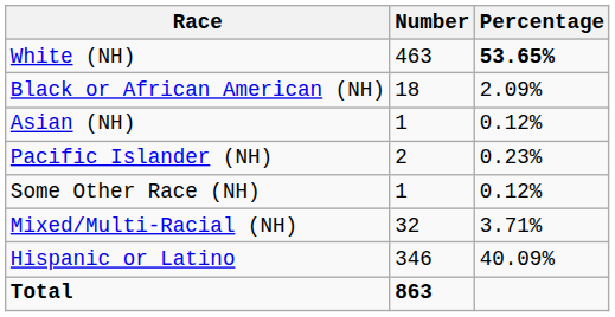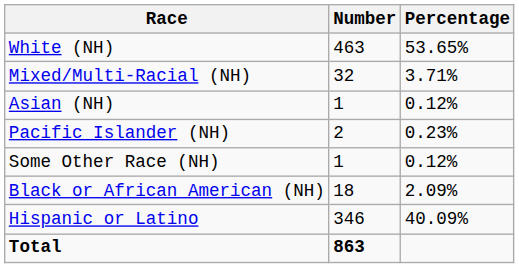 <table class="wikitable">
 <tr>
 <th>Race</th>
 <th>Number</th>
 <th>Percentage</th>
 </tr>
 <tr>
 <td><a href='#'>White</a> (NH)</td>
 <td>463</td>
-<td><strong>53.65%</strong></td>
+<td>53.65%</td>
 </tr>
 <tr>
-<td><a href='#'>Black or African American</a> (NH)</td>
-<td>18</td>
-<td>2.09%</td>
+<td><a href='#'>Mixed/Multi-Racial</a> (NH)</td>
+<td>32</td>
+<td>3.71%</td>
 </tr>
 <tr>
 <td><a href='#'>Asian</a> (NH)</td>
 <td>1</td>
 <td>0.12%</td>
 </tr>
 <tr>
 <td><a href='#'>Pacific Islander</a> (NH)</td>
 <td>2</td>
 <td>0.23%</td>
 </tr>
 <tr>
 <td>Some Other Race (NH)</td>
 <td>1</td>
 <td>0.12%</td>
 </tr>
 <tr>
-<td><a href='#'>Mixed/Multi-Racial</a> (NH)</td>
-<td>32</td>
-<td>3.71%</td>
+<td><a href='#'>Black or African American</a> (NH)</td>
+<td>18</td>
+<td>2.09%</td>
 </tr>
 <tr>
 <td><a href='#'>Hispanic or Latino</a></td>
 <td>346</td>
 <td>40.09%</td>
 </tr>
 <tr>
 <td><strong>Total</strong></td>
 <td><strong>863</strong></td>
 <td></td>
 </tr>
 </table>
